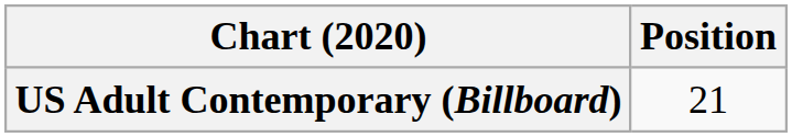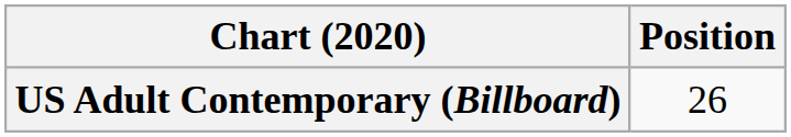 <table class="wikitable plainrowheaders" style="text-align:center">
 <tr>
 <th scope="col">Chart (2020)</th>
 <th scope="col">Position</th>
 </tr>
 <tr>
 <th scope="row">US Adult Contemporary (<em>Billboard</em>)</th>
-<td>21</td>
+<td>26</td>
 </tr>
 </table>
